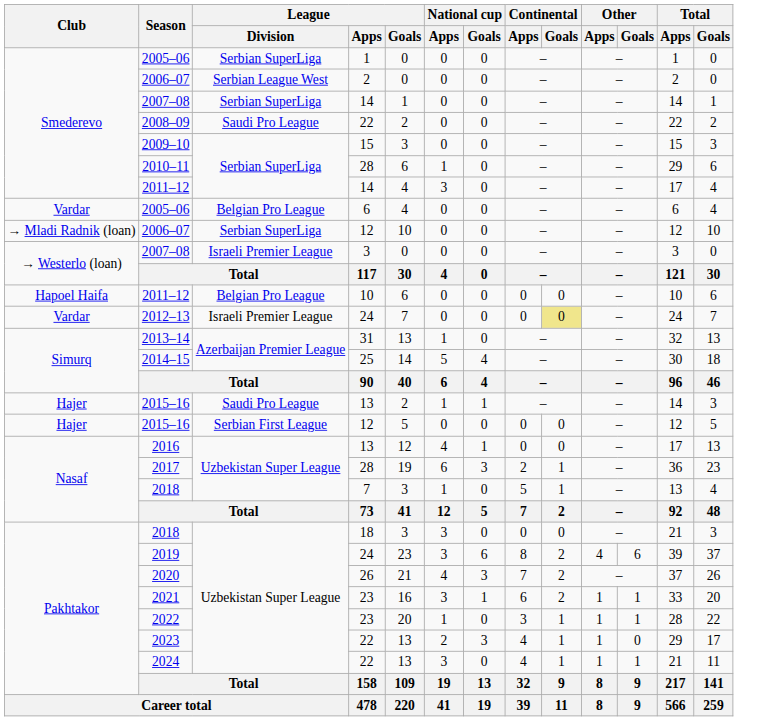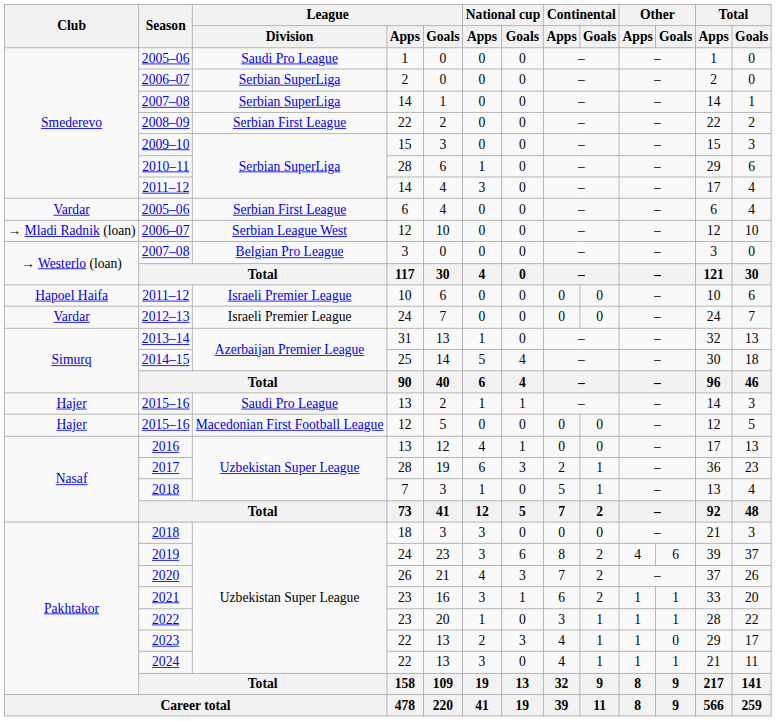 <table class="wikitable" style="text-align:center">
 <tr>
 <th rowspan="2">Club</th>
 <th rowspan="2">Season</th>
 <th colspan="3">League</th>
 <th colspan="2">National cup</th>
 <th colspan="2">Continental</th>
 <th colspan="2">Other</th>
 <th colspan="2">Total</th>
 </tr>
 <tr>
 <th>Division</th>
 <th>Apps</th>
 <th>Goals</th>
 <th>Apps</th>
 <th>Goals</th>
 <th>Apps</th>
 <th>Goals</th>
 <th>Apps</th>
 <th>Goals</th>
 <th>Apps</th>
 <th>Goals</th>
 </tr>
 <tr>
 <td rowspan="7"><a href='#'>Smederevo</a></td>
 <td><a href='#'>2005–06</a></td>
-<td><a href='#'>Serbian SuperLiga</a></td>
+<td><a href='#'>Saudi Pro League</a></td>
 <td>1</td>
 <td>0</td>
 <td>0</td>
 <td>0</td>
 <td colspan="2">–</td>
 <td colspan="2">–</td>
 <td>1</td>
 <td>0</td>
 </tr>
 <tr>
 <td><a href='#'>2006–07</a></td>
-<td><a href='#'>Serbian League West</a></td>
+<td><a href='#'>Serbian SuperLiga</a></td>
 <td>2</td>
 <td>0</td>
 <td>0</td>
 <td>0</td>
 <td colspan="2">–</td>
 <td colspan="2">–</td>
 <td>2</td>
 <td>0</td>
 </tr>
 <tr>
 <td><a href='#'>2007–08</a></td>
 <td><a href='#'>Serbian SuperLiga</a></td>
 <td>14</td>
 <td>1</td>
 <td>0</td>
 <td>0</td>
 <td colspan="2">–</td>
 <td colspan="2">–</td>
 <td>14</td>
 <td>1</td>
 </tr>
 <tr>
 <td><a href='#'>2008–09</a></td>
-<td><a href='#'>Saudi Pro League</a></td>
+<td><a href='#'>Serbian First League</a></td>
 <td>22</td>
 <td>2</td>
 <td>0</td>
 <td>0</td>
 <td colspan="2">–</td>
 <td colspan="2">–</td>
 <td>22</td>
 <td>2</td>
 </tr>
 <tr>
 <td><a href='#'>2009–10</a></td>
 <td rowspan="3"><a href='#'>Serbian SuperLiga</a></td>
 <td>15</td>
 <td>3</td>
 <td>0</td>
 <td>0</td>
 <td colspan="2">–</td>
 <td colspan="2">–</td>
 <td>15</td>
 <td>3</td>
 </tr>
 <tr>
 <td><a href='#'>2010–11</a></td>
 <td>28</td>
 <td>6</td>
 <td>1</td>
 <td>0</td>
 <td colspan="2">–</td>
 <td colspan="2">–</td>
 <td>29</td>
 <td>6</td>
 </tr>
 <tr>
 <td><a href='#'>2011–12</a></td>
 <td>14</td>
 <td>4</td>
 <td>3</td>
 <td>0</td>
 <td colspan="2">–</td>
 <td colspan="2">–</td>
 <td>17</td>
 <td>4</td>
 </tr>
 <tr>
 <td><a href='#'>Vardar</a></td>
 <td><a href='#'>2005–06</a></td>
-<td><a href='#'>Belgian Pro League</a></td>
+<td><a href='#'>Serbian First League</a></td>
 <td>6</td>
 <td>4</td>
 <td>0</td>
 <td>0</td>
 <td colspan="2">–</td>
 <td colspan="2">–</td>
 <td>6</td>
 <td>4</td>
 </tr>
 <tr>
 <td>→ <a href='#'>Mladi Radnik</a> (loan)</td>
 <td><a href='#'>2006–07</a></td>
-<td><a href='#'>Serbian SuperLiga</a></td>
+<td><a href='#'>Serbian League West</a></td>
 <td>12</td>
 <td>10</td>
 <td>0</td>
 <td>0</td>
 <td colspan="2">–</td>
 <td colspan="2">–</td>
 <td>12</td>
 <td>10</td>
 </tr>
 <tr>
 <td rowspan="2">→ <a href='#'>Westerlo</a> (loan)</td>
 <td><a href='#'>2007–08</a></td>
-<td><a href='#'>Israeli Premier League</a></td>
+<td><a href='#'>Belgian Pro League</a></td>
 <td>3</td>
 <td>0</td>
 <td>0</td>
 <td>0</td>
 <td colspan="2">–</td>
 <td colspan="2">–</td>
 <td>3</td>
 <td>0</td>
 </tr>
 <tr>
 <th colspan="2">Total</th>
 <th>117</th>
 <th>30</th>
 <th>4</th>
 <th>0</th>
 <th colspan="2">–</th>
 <th colspan="2">–</th>
 <th>121</th>
 <th>30</th>
 </tr>
 <tr>
 <td><a href='#'>Hapoel Haifa</a></td>
 <td><a href='#'>2011–12</a></td>
-<td><a href='#'>Belgian Pro League</a></td>
+<td><a href='#'>Israeli Premier League</a></td>
 <td>10</td>
 <td>6</td>
 <td>0</td>
 <td>0</td>
 <td>0</td>
 <td>0</td>
 <td colspan="2">–</td>
 <td>10</td>
 <td>6</td>
 </tr>
 <tr>
 <td><a href='#'>Vardar</a></td>
 <td><a href='#'>2012–13</a></td>
 <td>Israeli Premier League</td>
 <td>24</td>
 <td>7</td>
 <td>0</td>
 <td>0</td>
 <td>0</td>
-<td style="background: khaki;">0</td>
+<td>0</td>
 <td colspan="2">–</td>
 <td>24</td>
 <td>7</td>
 </tr>
 <tr>
 <td rowspan="3"><a href='#'>Simurq</a></td>
 <td><a href='#'>2013–14</a></td>
 <td rowspan="2"><a href='#'>Azerbaijan Premier League</a></td>
 <td>31</td>
 <td>13</td>
 <td>1</td>
 <td>0</td>
 <td colspan="2">–</td>
 <td colspan="2">–</td>
 <td>32</td>
 <td>13</td>
 </tr>
 <tr>
 <td><a href='#'>2014–15</a></td>
 <td>25</td>
 <td>14</td>
 <td>5</td>
 <td>4</td>
 <td colspan="2">–</td>
 <td colspan="2">–</td>
 <td>30</td>
 <td>18</td>
 </tr>
 <tr>
 <th colspan="2">Total</th>
 <th>90</th>
 <th>40</th>
 <th>6</th>
 <th>4</th>
 <th colspan="2">–</th>
 <th colspan="2">–</th>
 <th>96</th>
 <th>46</th>
 </tr>
 <tr>
 <td><a href='#'>Hajer</a></td>
 <td><a href='#'>2015–16</a></td>
 <td><a href='#'>Saudi Pro League</a></td>
 <td>13</td>
 <td>2</td>
 <td>1</td>
 <td>1</td>
 <td colspan="2">–</td>
 <td colspan="2">–</td>
 <td>14</td>
 <td>3</td>
 </tr>
 <tr>
 <td><a href='#'>Hajer</a></td>
 <td><a href='#'>2015–16</a></td>
-<td><a href='#'>Serbian First League</a></td>
+<td><a href='#'>Macedonian First Football League</a></td>
 <td>12</td>
 <td>5</td>
 <td>0</td>
 <td>0</td>
 <td>0</td>
 <td>0</td>
 <td colspan="2">–</td>
 <td>12</td>
 <td>5</td>
 </tr>
 <tr>
 <td rowspan="4"><a href='#'>Nasaf</a></td>
 <td><a href='#'>2016</a></td>
 <td rowspan="3"><a href='#'>Uzbekistan Super League</a></td>
 <td>13</td>
 <td>12</td>
 <td>4</td>
 <td>1</td>
 <td>0</td>
 <td>0</td>
 <td colspan="2">–</td>
 <td>17</td>
 <td>13</td>
 </tr>
 <tr>
 <td><a href='#'>2017</a></td>
 <td>28</td>
 <td>19</td>
 <td>6</td>
 <td>3</td>
 <td>2</td>
 <td>1</td>
 <td colspan="2">–</td>
 <td>36</td>
 <td>23</td>
 </tr>
 <tr>
 <td><a href='#'>2018</a></td>
 <td>7</td>
 <td>3</td>
 <td>1</td>
 <td>0</td>
 <td>5</td>
 <td>1</td>
 <td colspan="2">–</td>
 <td>13</td>
 <td>4</td>
 </tr>
 <tr>
 <th colspan="2">Total</th>
 <th>73</th>
 <th>41</th>
 <th>12</th>
 <th>5</th>
 <th>7</th>
 <th>2</th>
 <th colspan="2">–</th>
 <th>92</th>
 <th>48</th>
 </tr>
 <tr>
 <td rowspan="8"><a href='#'>Pakhtakor</a></td>
 <td><a href='#'>2018</a></td>
 <td rowspan="7">Uzbekistan Super League</td>
 <td>18</td>
 <td>3</td>
 <td>3</td>
 <td>0</td>
 <td>0</td>
 <td>0</td>
 <td colspan="2">–</td>
 <td>21</td>
 <td>3</td>
 </tr>
 <tr>
 <td><a href='#'>2019</a></td>
 <td>24</td>
 <td>23</td>
 <td>3</td>
 <td>6</td>
 <td>8</td>
 <td>2</td>
 <td>4</td>
 <td>6</td>
 <td>39</td>
 <td>37</td>
 </tr>
 <tr>
 <td><a href='#'>2020</a></td>
 <td>26</td>
 <td>21</td>
 <td>4</td>
 <td>3</td>
 <td>7</td>
 <td>2</td>
 <td colspan="2">–</td>
 <td>37</td>
 <td>26</td>
 </tr>
 <tr>
 <td><a href='#'>2021</a></td>
 <td>23</td>
 <td>16</td>
 <td>3</td>
 <td>1</td>
 <td>6</td>
 <td>2</td>
 <td>1</td>
 <td>1</td>
 <td>33</td>
 <td>20</td>
 </tr>
 <tr>
 <td><a href='#'>2022</a></td>
 <td>23</td>
 <td>20</td>
 <td>1</td>
 <td>0</td>
 <td>3</td>
 <td>1</td>
 <td>1</td>
 <td>1</td>
 <td>28</td>
 <td>22</td>
 </tr>
 <tr>
 <td><a href='#'>2023</a></td>
 <td>22</td>
 <td>13</td>
 <td>2</td>
 <td>3</td>
 <td>4</td>
 <td>1</td>
 <td>1</td>
 <td>0</td>
 <td>29</td>
 <td>17</td>
 </tr>
 <tr>
 <td><a href='#'>2024</a></td>
 <td>22</td>
 <td>13</td>
 <td>3</td>
 <td>0</td>
 <td>4</td>
 <td>1</td>
 <td>1</td>
 <td>1</td>
 <td>21</td>
 <td>11</td>
 </tr>
 <tr>
 <th colspan="2">Total</th>
 <th>158</th>
 <th>109</th>
 <th>19</th>
 <th>13</th>
 <th>32</th>
 <th>9</th>
 <th>8</th>
 <th>9</th>
 <th>217</th>
 <th>141</th>
 </tr>
 <tr>
 <th colspan="3">Career total</th>
 <th>478</th>
 <th>220</th>
 <th>41</th>
 <th>19</th>
 <th>39</th>
 <th>11</th>
 <th>8</th>
 <th>9</th>
 <th>566</th>
 <th>259</th>
 </tr>
 </table>
